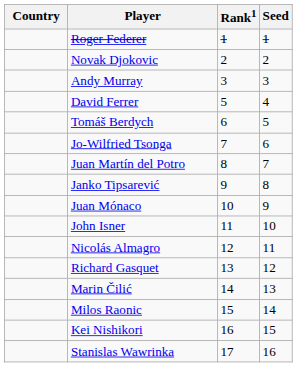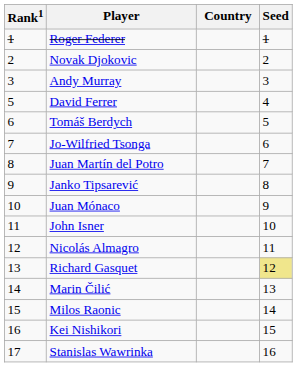 <table class="sortable wikitable">
 <tr>
+<th>Rank<sup>1</sup></th>
+<th width="175">Player</th>
 <th width="70">Country</th>
-<th width="175">Player</th>
-<th>Rank<sup>1</sup></th>
 <th>Seed</th>
 </tr>
 <tr>
+<td><s> 1</s></td>
+<td><s><a href='#'>Roger Federer</a></s></td>
 <td><s></s></td>
-<td><s><a href='#'>Roger Federer</a></s></td>
-<td><s> 1</s></td>
 <td><s> 1</s></td>
 </tr>
 <tr>
+<td>2</td>
+<td><a href='#'>Novak Djokovic</a></td>
 <td></td>
-<td><a href='#'>Novak Djokovic</a></td>
-<td>2</td>
 <td>2</td>
 </tr>
 <tr>
+<td>3</td>
+<td><a href='#'>Andy Murray</a></td>
 <td></td>
-<td><a href='#'>Andy Murray</a></td>
-<td>3</td>
 <td>3</td>
 </tr>
 <tr>
+<td>5</td>
+<td><a href='#'>David Ferrer</a></td>
 <td></td>
-<td><a href='#'>David Ferrer</a></td>
-<td>5</td>
 <td>4</td>
 </tr>
 <tr>
+<td>6</td>
+<td><a href='#'>Tomáš Berdych</a></td>
 <td></td>
-<td><a href='#'>Tomáš Berdych</a></td>
-<td>6</td>
 <td>5</td>
 </tr>
 <tr>
+<td>7</td>
+<td><a href='#'>Jo-Wilfried Tsonga</a></td>
 <td></td>
-<td><a href='#'>Jo-Wilfried Tsonga</a></td>
-<td>7</td>
 <td>6</td>
 </tr>
 <tr>
+<td>8</td>
+<td><a href='#'>Juan Martín del Potro</a></td>
 <td></td>
-<td><a href='#'>Juan Martín del Potro</a></td>
-<td>8</td>
 <td>7</td>
 </tr>
 <tr>
+<td>9</td>
+<td><a href='#'>Janko Tipsarević</a></td>
 <td></td>
-<td><a href='#'>Janko Tipsarević</a></td>
-<td>9</td>
 <td>8</td>
 </tr>
 <tr>
+<td>10</td>
+<td><a href='#'>Juan Mónaco</a></td>
 <td></td>
-<td><a href='#'>Juan Mónaco</a></td>
-<td>10</td>
 <td>9</td>
 </tr>
 <tr>
+<td>11</td>
+<td><a href='#'>John Isner</a></td>
 <td></td>
-<td><a href='#'>John Isner</a></td>
-<td>11</td>
 <td>10</td>
 </tr>
 <tr>
+<td>12</td>
+<td><a href='#'>Nicolás Almagro</a></td>
 <td></td>
-<td><a href='#'>Nicolás Almagro</a></td>
-<td>12</td>
 <td>11</td>
 </tr>
 <tr>
+<td>13</td>
+<td><a href='#'>Richard Gasquet</a></td>
 <td></td>
-<td><a href='#'>Richard Gasquet</a></td>
-<td>13</td>
-<td>12</td>
+<td style="background: khaki;">12</td>
 </tr>
 <tr>
+<td>14</td>
+<td><a href='#'>Marin Čilić</a></td>
 <td></td>
-<td><a href='#'>Marin Čilić</a></td>
-<td>14</td>
 <td>13</td>
 </tr>
 <tr>
+<td>15</td>
+<td><a href='#'>Milos Raonic</a></td>
 <td></td>
-<td><a href='#'>Milos Raonic</a></td>
-<td>15</td>
 <td>14</td>
 </tr>
 <tr>
+<td>16</td>
+<td><a href='#'>Kei Nishikori</a></td>
 <td></td>
-<td><a href='#'>Kei Nishikori</a></td>
-<td>16</td>
 <td>15</td>
 </tr>
 <tr>
+<td>17</td>
+<td><a href='#'>Stanislas Wawrinka</a></td>
 <td></td>
-<td><a href='#'>Stanislas Wawrinka</a></td>
-<td>17</td>
 <td>16</td>
 </tr>
 </table>
